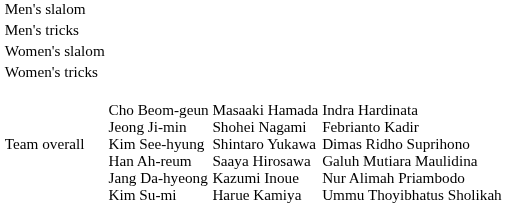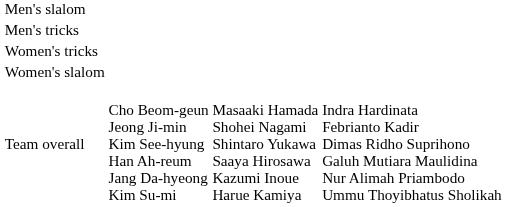 <table>
 <tr>
 <td>Men's slalom</td>
 <td></td>
 <td></td>
 <td></td>
 </tr>
 <tr>
 <td>Men's tricks</td>
 <td></td>
 <td></td>
 <td></td>
 </tr>
 <tr>
-<td>Women's slalom</td>
+<td>Women's tricks</td>
 <td></td>
 <td></td>
 <td></td>
 </tr>
 <tr>
-<td>Women's tricks</td>
+<td>Women's slalom</td>
 <td></td>
 <td></td>
 <td></td>
 </tr>
 <tr>
 <td>Team overall</td>
 <td><br>Cho Beom-geun<br>Jeong Ji-min<br>Kim See-hyung<br>Han Ah-reum<br>Jang Da-hyeong<br>Kim Su-mi</td>
 <td><br>Masaaki Hamada<br>Shohei Nagami<br>Shintaro Yukawa<br>Saaya Hirosawa<br>Kazumi Inoue<br>Harue Kamiya</td>
 <td><br>Indra Hardinata<br>Febrianto Kadir<br>Dimas Ridho Suprihono<br>Galuh Mutiara Maulidina<br>Nur Alimah Priambodo<br>Ummu Thoyibhatus Sholikah</td>
 </tr>
 </table>
